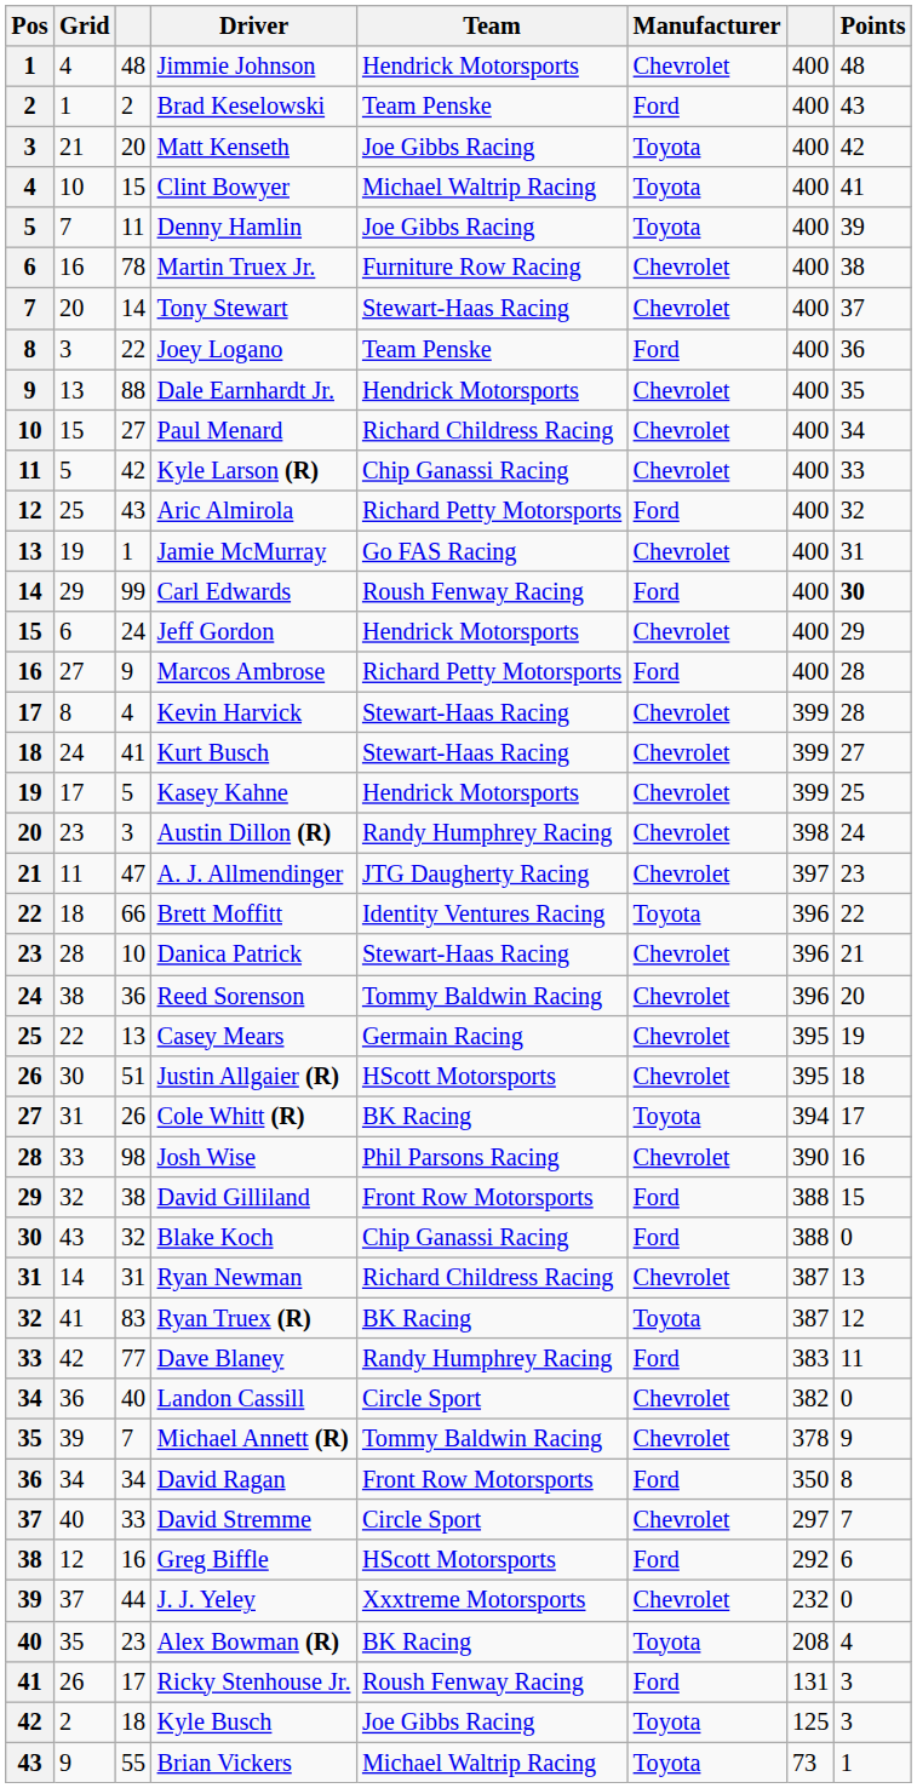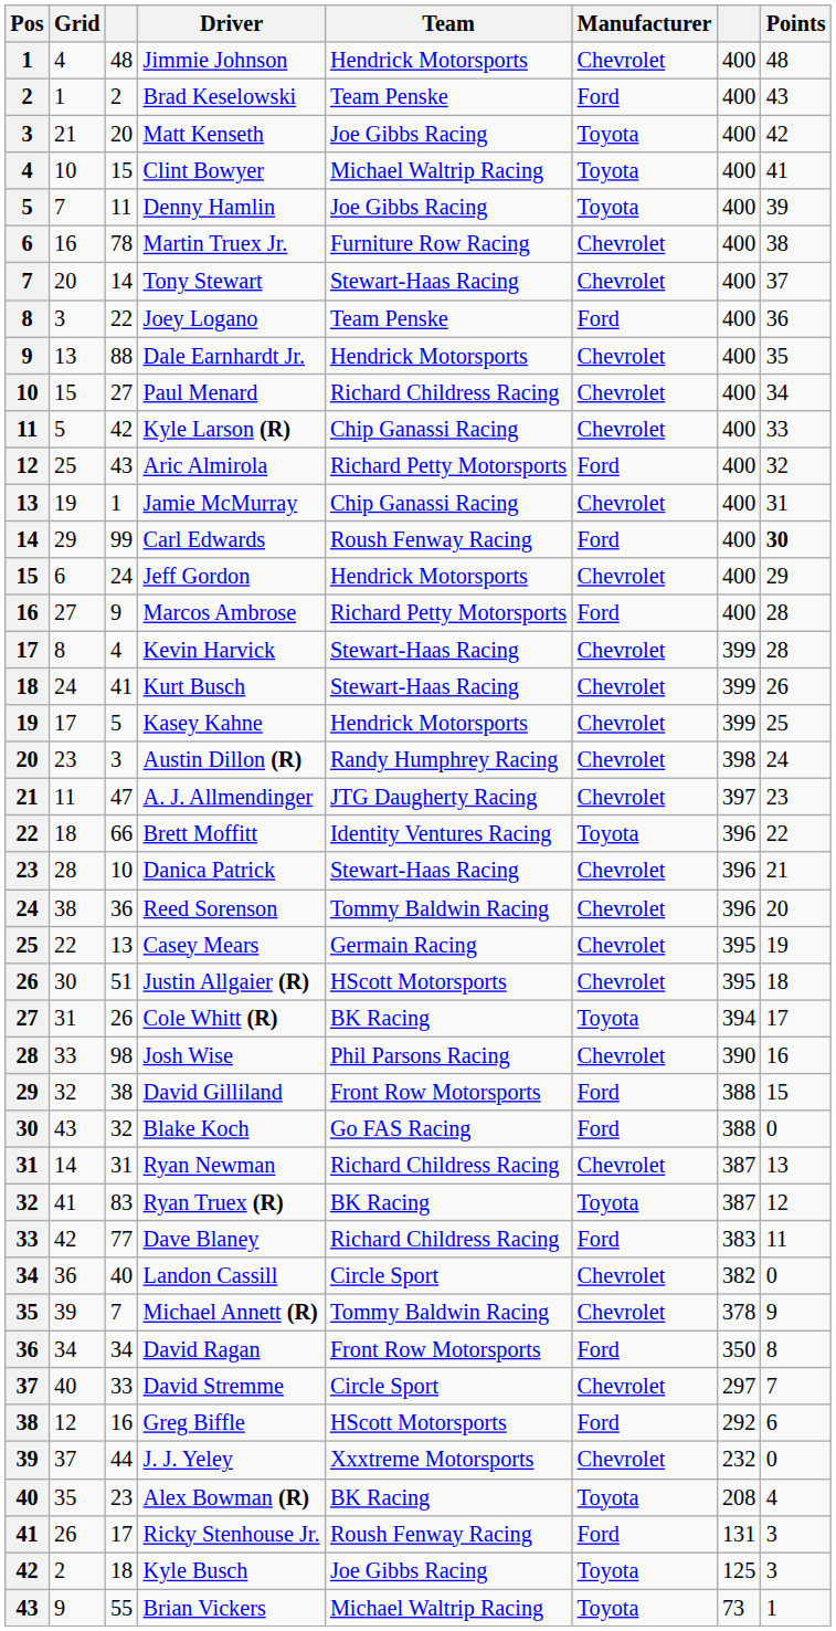 <table class="wikitable" style="font-size:95%">
 <tr>
 <th>Pos</th>
 <th>Grid</th>
 <th></th>
 <th>Driver</th>
 <th>Team</th>
 <th>Manufacturer</th>
 <th></th>
 <th>Points</th>
 </tr>
 <tr>
 <th>1</th>
 <td>4</td>
 <td>48</td>
 <td><a href='#'>Jimmie Johnson</a></td>
 <td><a href='#'>Hendrick Motorsports</a></td>
 <td><a href='#'>Chevrolet</a></td>
 <td>400</td>
 <td>48</td>
 </tr>
 <tr>
 <th>2</th>
 <td>1</td>
 <td>2</td>
 <td><a href='#'>Brad Keselowski</a></td>
 <td><a href='#'>Team Penske</a></td>
 <td><a href='#'>Ford</a></td>
 <td>400</td>
 <td>43</td>
 </tr>
 <tr>
 <th>3</th>
 <td>21</td>
 <td>20</td>
 <td><a href='#'>Matt Kenseth</a></td>
 <td><a href='#'>Joe Gibbs Racing</a></td>
 <td><a href='#'>Toyota</a></td>
 <td>400</td>
 <td>42</td>
 </tr>
 <tr>
 <th>4</th>
 <td>10</td>
 <td>15</td>
 <td><a href='#'>Clint Bowyer</a></td>
 <td><a href='#'>Michael Waltrip Racing</a></td>
 <td><a href='#'>Toyota</a></td>
 <td>400</td>
 <td>41</td>
 </tr>
 <tr>
 <th>5</th>
 <td>7</td>
 <td>11</td>
 <td><a href='#'>Denny Hamlin</a></td>
 <td><a href='#'>Joe Gibbs Racing</a></td>
 <td><a href='#'>Toyota</a></td>
 <td>400</td>
 <td>39</td>
 </tr>
 <tr>
 <th>6</th>
 <td>16</td>
 <td>78</td>
 <td><a href='#'>Martin Truex Jr.</a></td>
 <td><a href='#'>Furniture Row Racing</a></td>
 <td><a href='#'>Chevrolet</a></td>
 <td>400</td>
 <td>38</td>
 </tr>
 <tr>
 <th>7</th>
 <td>20</td>
 <td>14</td>
 <td><a href='#'>Tony Stewart</a></td>
 <td><a href='#'>Stewart-Haas Racing</a></td>
 <td><a href='#'>Chevrolet</a></td>
 <td>400</td>
 <td>37</td>
 </tr>
 <tr>
 <th>8</th>
 <td>3</td>
 <td>22</td>
 <td><a href='#'>Joey Logano</a></td>
 <td><a href='#'>Team Penske</a></td>
 <td><a href='#'>Ford</a></td>
 <td>400</td>
 <td>36</td>
 </tr>
 <tr>
 <th>9</th>
 <td>13</td>
 <td>88</td>
 <td><a href='#'>Dale Earnhardt Jr.</a></td>
 <td><a href='#'>Hendrick Motorsports</a></td>
 <td><a href='#'>Chevrolet</a></td>
 <td>400</td>
 <td>35</td>
 </tr>
 <tr>
 <th>10</th>
 <td>15</td>
 <td>27</td>
 <td><a href='#'>Paul Menard</a></td>
 <td><a href='#'>Richard Childress Racing</a></td>
 <td><a href='#'>Chevrolet</a></td>
 <td>400</td>
 <td>34</td>
 </tr>
 <tr>
 <th>11</th>
 <td>5</td>
 <td>42</td>
 <td><a href='#'>Kyle Larson</a> <strong>(R)</strong></td>
 <td><a href='#'>Chip Ganassi Racing</a></td>
 <td><a href='#'>Chevrolet</a></td>
 <td>400</td>
 <td>33</td>
 </tr>
 <tr>
 <th>12</th>
 <td>25</td>
 <td>43</td>
 <td><a href='#'>Aric Almirola</a></td>
 <td><a href='#'>Richard Petty Motorsports</a></td>
 <td><a href='#'>Ford</a></td>
 <td>400</td>
 <td>32</td>
 </tr>
 <tr>
 <th>13</th>
 <td>19</td>
 <td>1</td>
 <td><a href='#'>Jamie McMurray</a></td>
-<td><a href='#'>Go FAS Racing</a></td>
+<td><a href='#'>Chip Ganassi Racing</a></td>
 <td><a href='#'>Chevrolet</a></td>
 <td>400</td>
 <td>31</td>
 </tr>
 <tr>
 <th>14</th>
 <td>29</td>
 <td>99</td>
 <td><a href='#'>Carl Edwards</a></td>
 <td><a href='#'>Roush Fenway Racing</a></td>
 <td><a href='#'>Ford</a></td>
 <td>400</td>
 <td><strong>30</strong></td>
 </tr>
 <tr>
 <th>15</th>
 <td>6</td>
 <td>24</td>
 <td><a href='#'>Jeff Gordon</a></td>
 <td><a href='#'>Hendrick Motorsports</a></td>
 <td><a href='#'>Chevrolet</a></td>
 <td>400</td>
 <td>29</td>
 </tr>
 <tr>
 <th>16</th>
 <td>27</td>
 <td>9</td>
 <td><a href='#'>Marcos Ambrose</a></td>
 <td><a href='#'>Richard Petty Motorsports</a></td>
 <td><a href='#'>Ford</a></td>
 <td>400</td>
 <td>28</td>
 </tr>
 <tr>
 <th>17</th>
 <td>8</td>
 <td>4</td>
 <td><a href='#'>Kevin Harvick</a></td>
 <td><a href='#'>Stewart-Haas Racing</a></td>
 <td><a href='#'>Chevrolet</a></td>
 <td>399</td>
 <td>28</td>
 </tr>
 <tr>
 <th>18</th>
 <td>24</td>
 <td>41</td>
 <td><a href='#'>Kurt Busch</a></td>
 <td><a href='#'>Stewart-Haas Racing</a></td>
 <td><a href='#'>Chevrolet</a></td>
 <td>399</td>
-<td>27</td>
+<td>26</td>
 </tr>
 <tr>
 <th>19</th>
 <td>17</td>
 <td>5</td>
 <td><a href='#'>Kasey Kahne</a></td>
 <td><a href='#'>Hendrick Motorsports</a></td>
 <td><a href='#'>Chevrolet</a></td>
 <td>399</td>
 <td>25</td>
 </tr>
 <tr>
 <th>20</th>
 <td>23</td>
 <td>3</td>
 <td><a href='#'>Austin Dillon</a> <strong>(R)</strong></td>
 <td><a href='#'>Randy Humphrey Racing</a></td>
 <td><a href='#'>Chevrolet</a></td>
 <td>398</td>
 <td>24</td>
 </tr>
 <tr>
 <th>21</th>
 <td>11</td>
 <td>47</td>
 <td><a href='#'>A. J. Allmendinger</a></td>
 <td><a href='#'>JTG Daugherty Racing</a></td>
 <td><a href='#'>Chevrolet</a></td>
 <td>397</td>
 <td>23</td>
 </tr>
 <tr>
 <th>22</th>
 <td>18</td>
 <td>66</td>
 <td><a href='#'>Brett Moffitt</a></td>
 <td><a href='#'>Identity Ventures Racing</a></td>
 <td><a href='#'>Toyota</a></td>
 <td>396</td>
 <td>22</td>
 </tr>
 <tr>
 <th>23</th>
 <td>28</td>
 <td>10</td>
 <td><a href='#'>Danica Patrick</a></td>
 <td><a href='#'>Stewart-Haas Racing</a></td>
 <td><a href='#'>Chevrolet</a></td>
 <td>396</td>
 <td>21</td>
 </tr>
 <tr>
 <th>24</th>
 <td>38</td>
 <td>36</td>
 <td><a href='#'>Reed Sorenson</a></td>
 <td><a href='#'>Tommy Baldwin Racing</a></td>
 <td><a href='#'>Chevrolet</a></td>
 <td>396</td>
 <td>20</td>
 </tr>
 <tr>
 <th>25</th>
 <td>22</td>
 <td>13</td>
 <td><a href='#'>Casey Mears</a></td>
 <td><a href='#'>Germain Racing</a></td>
 <td><a href='#'>Chevrolet</a></td>
 <td>395</td>
 <td>19</td>
 </tr>
 <tr>
 <th>26</th>
 <td>30</td>
 <td>51</td>
 <td><a href='#'>Justin Allgaier</a> <strong>(R)</strong></td>
 <td><a href='#'>HScott Motorsports</a></td>
 <td><a href='#'>Chevrolet</a></td>
 <td>395</td>
 <td>18</td>
 </tr>
 <tr>
 <th>27</th>
 <td>31</td>
 <td>26</td>
 <td><a href='#'>Cole Whitt</a> <strong>(R)</strong></td>
 <td><a href='#'>BK Racing</a></td>
 <td><a href='#'>Toyota</a></td>
 <td>394</td>
 <td>17</td>
 </tr>
 <tr>
 <th>28</th>
 <td>33</td>
 <td>98</td>
 <td><a href='#'>Josh Wise</a></td>
 <td><a href='#'>Phil Parsons Racing</a></td>
 <td><a href='#'>Chevrolet</a></td>
 <td>390</td>
 <td>16</td>
 </tr>
 <tr>
 <th>29</th>
 <td>32</td>
 <td>38</td>
 <td><a href='#'>David Gilliland</a></td>
 <td><a href='#'>Front Row Motorsports</a></td>
 <td><a href='#'>Ford</a></td>
 <td>388</td>
 <td>15</td>
 </tr>
 <tr>
 <th>30</th>
 <td>43</td>
 <td>32</td>
 <td><a href='#'>Blake Koch</a></td>
-<td><a href='#'>Chip Ganassi Racing</a></td>
+<td><a href='#'>Go FAS Racing</a></td>
 <td><a href='#'>Ford</a></td>
 <td>388</td>
 <td>0</td>
 </tr>
 <tr>
 <th>31</th>
 <td>14</td>
 <td>31</td>
 <td><a href='#'>Ryan Newman</a></td>
 <td><a href='#'>Richard Childress Racing</a></td>
 <td><a href='#'>Chevrolet</a></td>
 <td>387</td>
 <td>13</td>
 </tr>
 <tr>
 <th>32</th>
 <td>41</td>
 <td>83</td>
 <td><a href='#'>Ryan Truex</a> <strong>(R)</strong></td>
 <td><a href='#'>BK Racing</a></td>
 <td><a href='#'>Toyota</a></td>
 <td>387</td>
 <td>12</td>
 </tr>
 <tr>
 <th>33</th>
 <td>42</td>
 <td>77</td>
 <td><a href='#'>Dave Blaney</a></td>
-<td><a href='#'>Randy Humphrey Racing</a></td>
+<td><a href='#'>Richard Childress Racing</a></td>
 <td><a href='#'>Ford</a></td>
 <td>383</td>
 <td>11</td>
 </tr>
 <tr>
 <th>34</th>
 <td>36</td>
 <td>40</td>
 <td><a href='#'>Landon Cassill</a></td>
 <td><a href='#'>Circle Sport</a></td>
 <td><a href='#'>Chevrolet</a></td>
 <td>382</td>
 <td>0</td>
 </tr>
 <tr>
 <th>35</th>
 <td>39</td>
 <td>7</td>
 <td><a href='#'>Michael Annett</a> <strong>(R)</strong></td>
 <td><a href='#'>Tommy Baldwin Racing</a></td>
 <td><a href='#'>Chevrolet</a></td>
 <td>378</td>
 <td>9</td>
 </tr>
 <tr>
 <th>36</th>
 <td>34</td>
 <td>34</td>
 <td><a href='#'>David Ragan</a></td>
 <td><a href='#'>Front Row Motorsports</a></td>
 <td><a href='#'>Ford</a></td>
 <td>350</td>
 <td>8</td>
 </tr>
 <tr>
 <th>37</th>
 <td>40</td>
 <td>33</td>
 <td><a href='#'>David Stremme</a></td>
 <td><a href='#'>Circle Sport</a></td>
 <td><a href='#'>Chevrolet</a></td>
 <td>297</td>
 <td>7</td>
 </tr>
 <tr>
 <th>38</th>
 <td>12</td>
 <td>16</td>
 <td><a href='#'>Greg Biffle</a></td>
 <td><a href='#'>HScott Motorsports</a></td>
 <td><a href='#'>Ford</a></td>
 <td>292</td>
 <td>6</td>
 </tr>
 <tr>
 <th>39</th>
 <td>37</td>
 <td>44</td>
 <td><a href='#'>J. J. Yeley</a></td>
 <td><a href='#'>Xxxtreme Motorsports</a></td>
 <td><a href='#'>Chevrolet</a></td>
 <td>232</td>
 <td>0</td>
 </tr>
 <tr>
 <th>40</th>
 <td>35</td>
 <td>23</td>
 <td><a href='#'>Alex Bowman</a> <strong>(R)</strong></td>
 <td><a href='#'>BK Racing</a></td>
 <td><a href='#'>Toyota</a></td>
 <td>208</td>
 <td>4</td>
 </tr>
 <tr>
 <th>41</th>
 <td>26</td>
 <td>17</td>
 <td><a href='#'>Ricky Stenhouse Jr.</a></td>
 <td><a href='#'>Roush Fenway Racing</a></td>
 <td><a href='#'>Ford</a></td>
 <td>131</td>
 <td>3</td>
 </tr>
 <tr>
 <th>42</th>
 <td>2</td>
 <td>18</td>
 <td><a href='#'>Kyle Busch</a></td>
 <td><a href='#'>Joe Gibbs Racing</a></td>
 <td><a href='#'>Toyota</a></td>
 <td>125</td>
 <td>3</td>
 </tr>
 <tr>
 <th>43</th>
 <td>9</td>
 <td>55</td>
 <td><a href='#'>Brian Vickers</a></td>
 <td><a href='#'>Michael Waltrip Racing</a></td>
 <td><a href='#'>Toyota</a></td>
 <td>73</td>
 <td>1</td>
 </tr>
 </table>
